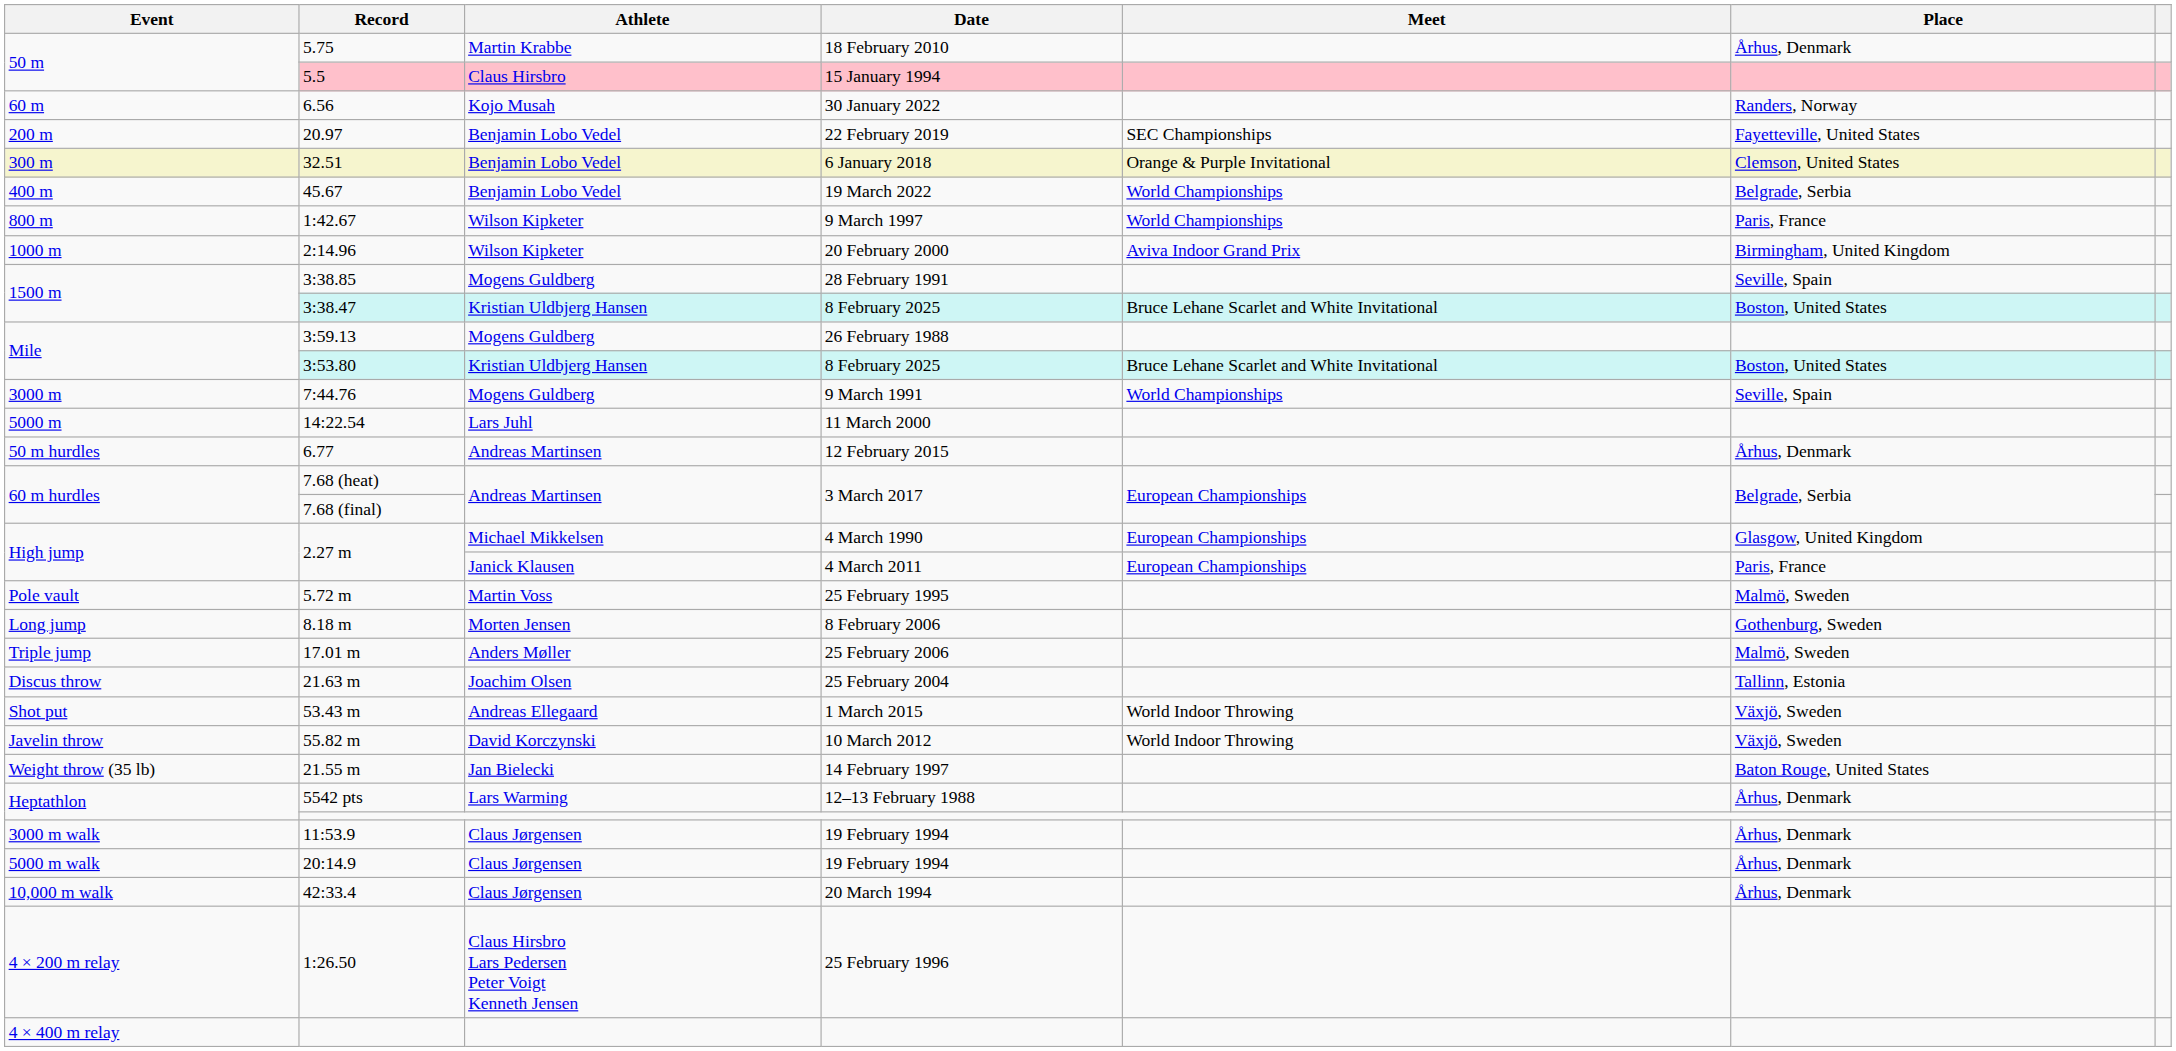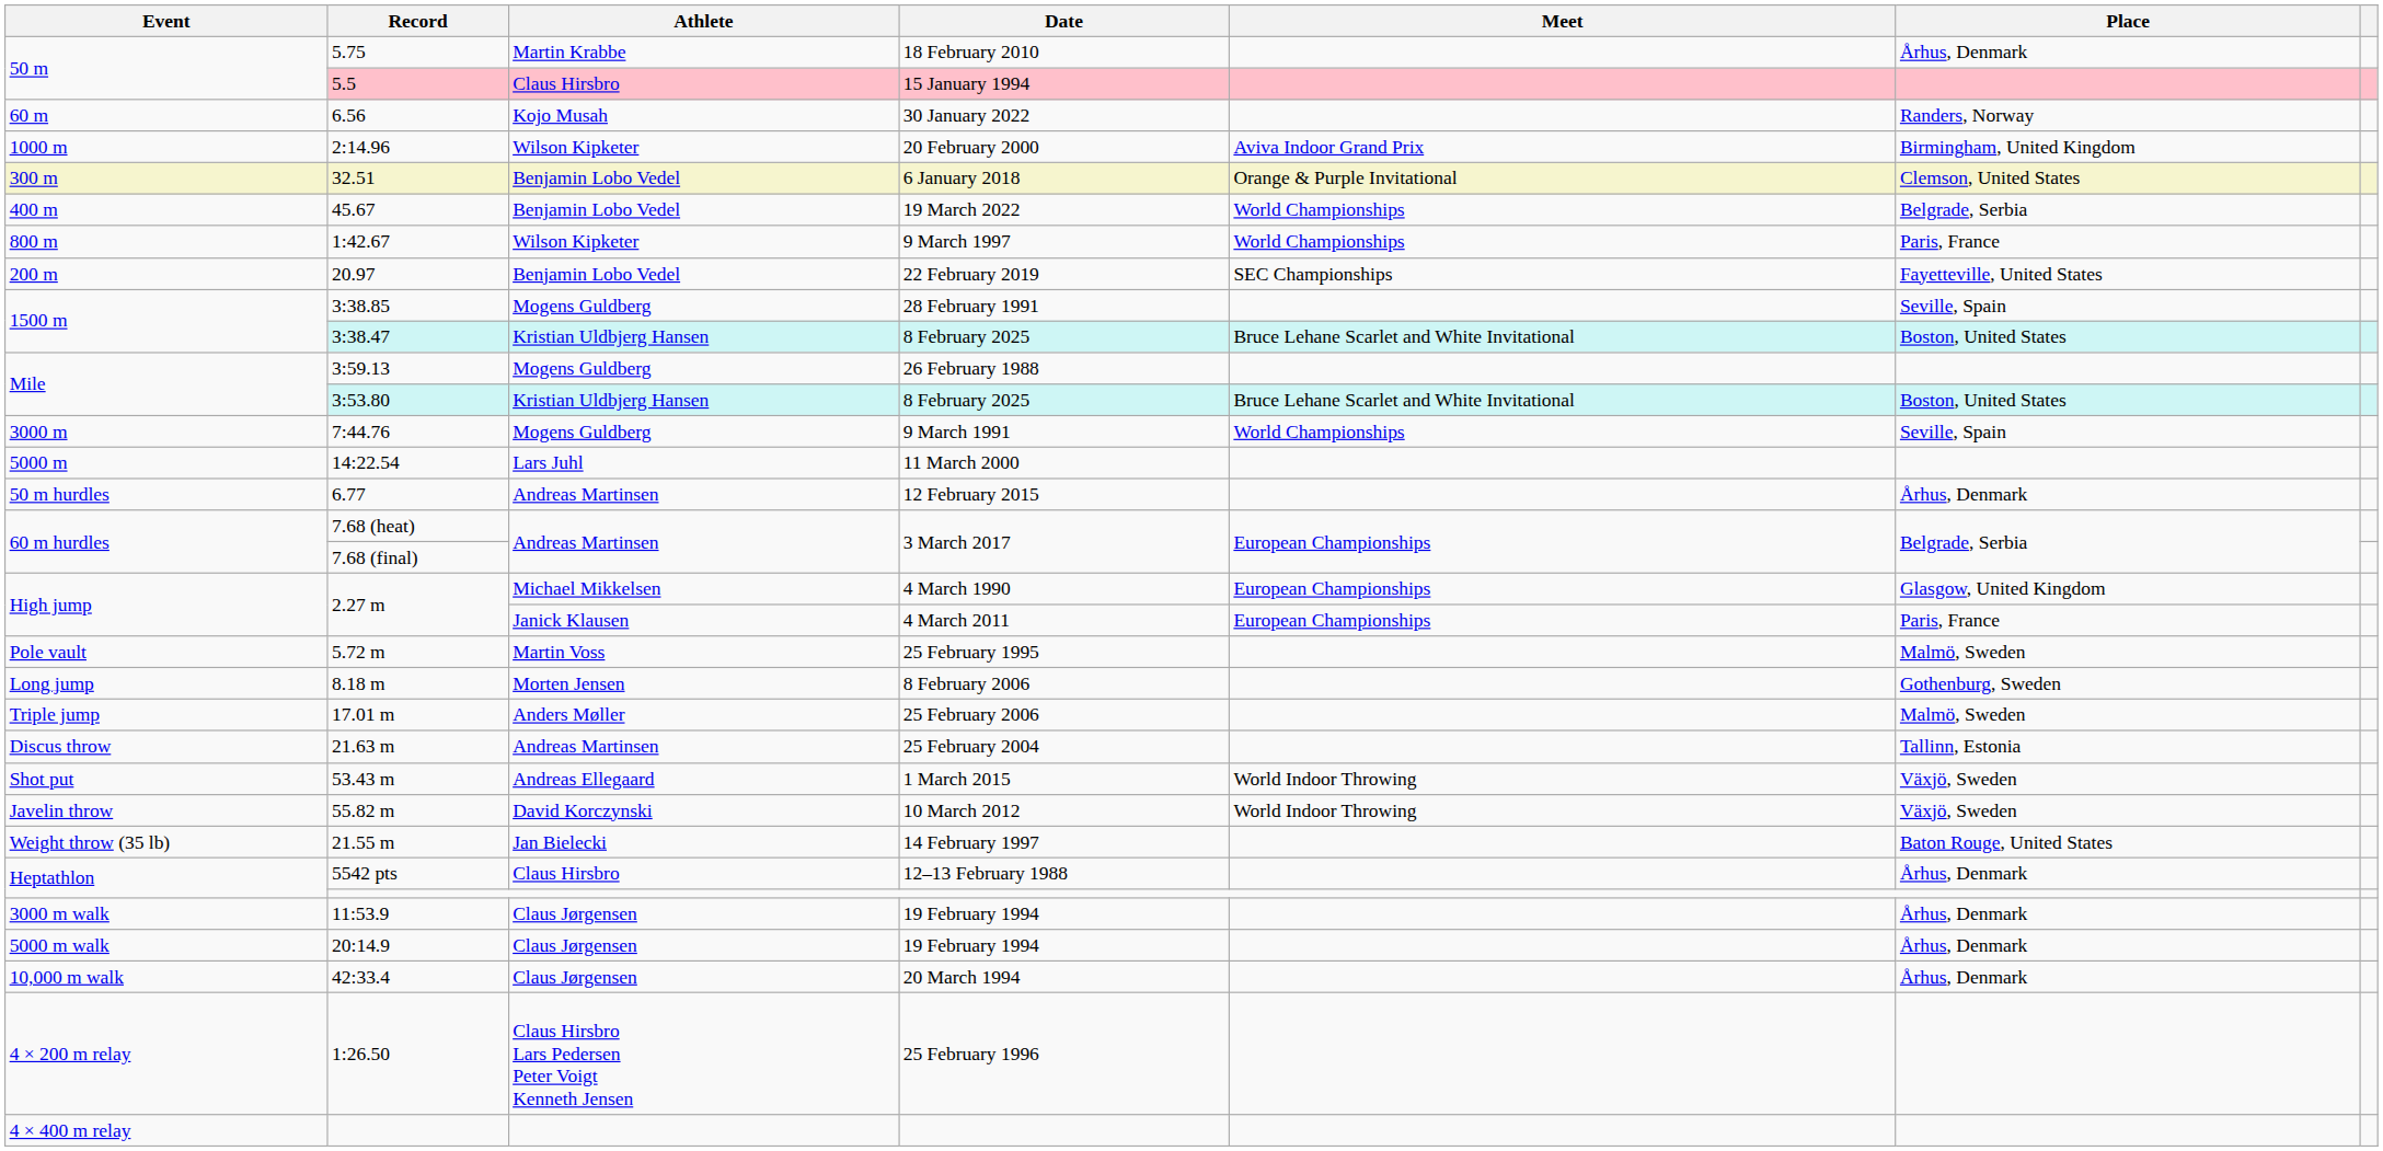 <table class="wikitable" style="font-size:95%; width: 95%;">
 <tr>
 <th>Event</th>
 <th>Record</th>
 <th>Athlete</th>
 <th>Date</th>
 <th>Meet</th>
 <th>Place</th>
 <th></th>
 </tr>
 <tr>
 <td rowspan=2><a href='#'>50 m</a></td>
 <td>5.75</td>
 <td><a href='#'>Martin Krabbe</a></td>
 <td>18 February 2010</td>
 <td></td>
 <td><a href='#'>Århus</a>, Denmark</td>
 <td></td>
 </tr>
 <tr style="background:pink">
 <td>5.5 </td>
 <td><a href='#'>Claus Hirsbro</a></td>
 <td>15 January 1994</td>
 <td></td>
 <td></td>
 <td></td>
 </tr>
 <tr>
 <td><a href='#'>60 m</a></td>
 <td>6.56</td>
 <td><a href='#'>Kojo Musah</a></td>
 <td>30 January 2022</td>
 <td></td>
 <td><a href='#'>Randers</a>, Norway</td>
 <td></td>
 </tr>
 <tr>
-<td><a href='#'>200 m</a></td>
-<td>20.97</td>
-<td><a href='#'>Benjamin Lobo Vedel</a></td>
-<td>22 February 2019</td>
-<td>SEC Championships</td>
-<td><a href='#'>Fayetteville</a>, United States</td>
+<td><a href='#'>1000 m</a></td>
+<td>2:14.96</td>
+<td><a href='#'>Wilson Kipketer</a></td>
+<td>20 February 2000</td>
+<td><a href='#'>Aviva Indoor Grand Prix</a></td>
+<td><a href='#'>Birmingham</a>, United Kingdom</td>
 <td></td>
 </tr>
 <tr style="background:#f6F5CE;">
 <td><a href='#'>300 m</a></td>
 <td>32.51</td>
 <td><a href='#'>Benjamin Lobo Vedel</a></td>
 <td>6 January 2018</td>
 <td>Orange & Purple Invitational</td>
 <td><a href='#'>Clemson</a>, United States</td>
 <td></td>
 </tr>
 <tr>
 <td><a href='#'>400 m</a></td>
 <td>45.67</td>
 <td><a href='#'>Benjamin Lobo Vedel</a></td>
 <td>19 March 2022</td>
 <td><a href='#'>World Championships</a></td>
 <td><a href='#'>Belgrade</a>, Serbia</td>
 <td></td>
 </tr>
 <tr>
 <td><a href='#'>800 m</a></td>
 <td>1:42.67</td>
 <td><a href='#'>Wilson Kipketer</a></td>
 <td>9 March 1997</td>
 <td><a href='#'>World Championships</a></td>
 <td><a href='#'>Paris</a>, France</td>
 <td></td>
 </tr>
 <tr>
-<td><a href='#'>1000 m</a></td>
-<td>2:14.96</td>
-<td><a href='#'>Wilson Kipketer</a></td>
-<td>20 February 2000</td>
-<td><a href='#'>Aviva Indoor Grand Prix</a></td>
-<td><a href='#'>Birmingham</a>, United Kingdom</td>
+<td><a href='#'>200 m</a></td>
+<td>20.97</td>
+<td><a href='#'>Benjamin Lobo Vedel</a></td>
+<td>22 February 2019</td>
+<td>SEC Championships</td>
+<td><a href='#'>Fayetteville</a>, United States</td>
 <td></td>
 </tr>
 <tr>
 <td rowspan=2><a href='#'>1500 m</a></td>
 <td>3:38.85</td>
 <td><a href='#'>Mogens Guldberg</a></td>
 <td>28 February 1991</td>
 <td></td>
 <td><a href='#'>Seville</a>, Spain</td>
 <td></td>
 </tr>
 <tr style="background:#cef6f5;">
 <td>3:38.47</td>
 <td><a href='#'>Kristian Uldbjerg Hansen</a></td>
 <td>8 February 2025</td>
 <td>Bruce Lehane Scarlet and White Invitational</td>
 <td><a href='#'>Boston</a>, United States</td>
 <td></td>
 </tr>
 <tr>
 <td rowspan=2><a href='#'>Mile</a></td>
 <td>3:59.13</td>
 <td><a href='#'>Mogens Guldberg</a></td>
 <td>26 February 1988</td>
 <td></td>
 <td></td>
 <td></td>
 </tr>
 <tr style="background:#cef6f5;">
 <td>3:53.80</td>
 <td><a href='#'>Kristian Uldbjerg Hansen</a></td>
 <td>8 February 2025</td>
 <td>Bruce Lehane Scarlet and White Invitational</td>
 <td><a href='#'>Boston</a>, United States</td>
 <td></td>
 </tr>
 <tr>
 <td><a href='#'>3000 m</a></td>
 <td>7:44.76</td>
 <td><a href='#'>Mogens Guldberg</a></td>
 <td>9 March 1991</td>
 <td><a href='#'>World Championships</a></td>
 <td><a href='#'>Seville</a>, Spain</td>
 <td></td>
 </tr>
 <tr>
 <td><a href='#'>5000 m</a></td>
 <td>14:22.54</td>
 <td><a href='#'>Lars Juhl</a></td>
 <td>11 March 2000</td>
 <td></td>
 <td></td>
 <td></td>
 </tr>
 <tr>
 <td><a href='#'>50 m hurdles</a></td>
 <td>6.77</td>
 <td><a href='#'>Andreas Martinsen</a></td>
 <td>12 February 2015</td>
 <td></td>
 <td><a href='#'>Århus</a>, Denmark</td>
 <td></td>
 </tr>
 <tr>
 <td rowspan=2><a href='#'>60 m hurdles</a></td>
 <td>7.68 (heat)</td>
 <td rowspan=2><a href='#'>Andreas Martinsen</a></td>
 <td rowspan=2>3 March 2017</td>
 <td rowspan=2><a href='#'>European Championships</a></td>
 <td rowspan=2><a href='#'>Belgrade</a>, Serbia</td>
 <td></td>
 </tr>
 <tr>
 <td>7.68 (final)</td>
 <td></td>
 </tr>
 <tr>
 <td rowspan=2><a href='#'>High jump</a></td>
 <td rowspan=2>2.27 m</td>
 <td><a href='#'>Michael Mikkelsen</a></td>
 <td>4 March 1990</td>
 <td><a href='#'>European Championships</a></td>
 <td><a href='#'>Glasgow</a>, United Kingdom</td>
 <td></td>
 </tr>
 <tr>
 <td><a href='#'>Janick Klausen</a></td>
 <td>4 March 2011</td>
 <td><a href='#'>European Championships</a></td>
 <td><a href='#'>Paris</a>, France</td>
 <td></td>
 </tr>
 <tr>
 <td><a href='#'>Pole vault</a></td>
 <td>5.72 m</td>
 <td><a href='#'>Martin Voss</a></td>
 <td>25 February 1995</td>
 <td></td>
 <td><a href='#'>Malmö</a>, Sweden</td>
 <td></td>
 </tr>
 <tr>
 <td><a href='#'>Long jump</a></td>
 <td>8.18 m</td>
 <td><a href='#'>Morten Jensen</a></td>
 <td>8 February 2006</td>
 <td></td>
 <td><a href='#'>Gothenburg</a>, Sweden</td>
 <td></td>
 </tr>
 <tr>
 <td><a href='#'>Triple jump</a></td>
 <td>17.01 m</td>
 <td><a href='#'>Anders Møller</a></td>
 <td>25 February 2006</td>
 <td></td>
 <td><a href='#'>Malmö</a>, Sweden</td>
 <td></td>
 </tr>
 <tr>
 <td><a href='#'>Discus throw</a></td>
 <td>21.63 m</td>
-<td><a href='#'>Joachim Olsen</a></td>
+<td><a href='#'>Andreas Martinsen</a></td>
 <td>25 February 2004</td>
 <td></td>
 <td><a href='#'>Tallinn</a>, Estonia</td>
 <td></td>
 </tr>
 <tr>
 <td><a href='#'>Shot put</a></td>
 <td>53.43 m</td>
 <td><a href='#'>Andreas Ellegaard</a></td>
 <td>1 March 2015</td>
 <td>World Indoor Throwing</td>
 <td><a href='#'>Växjö</a>, Sweden</td>
 <td></td>
 </tr>
 <tr>
 <td><a href='#'>Javelin throw</a></td>
 <td>55.82 m</td>
 <td><a href='#'>David Korczynski</a></td>
 <td>10 March 2012</td>
 <td>World Indoor Throwing</td>
 <td><a href='#'>Växjö</a>, Sweden</td>
 <td></td>
 </tr>
 <tr>
 <td><a href='#'>Weight throw</a> (35 lb)</td>
 <td>21.55 m</td>
 <td><a href='#'>Jan Bielecki</a></td>
 <td>14 February 1997</td>
 <td></td>
 <td><a href='#'>Baton Rouge</a>, United States</td>
 <td></td>
 </tr>
 <tr>
 <td rowspan=2><a href='#'>Heptathlon</a></td>
 <td>5542 pts </td>
-<td><a href='#'>Lars Warming</a></td>
+<td><a href='#'>Claus Hirsbro</a></td>
 <td>12–13 February 1988</td>
 <td></td>
 <td><a href='#'>Århus</a>, Denmark</td>
 <td></td>
 </tr>
 <tr>
 <td colspan=5></td>
 <td></td>
 </tr>
 <tr>
 <td><a href='#'>3000 m walk</a></td>
 <td>11:53.9</td>
 <td><a href='#'>Claus Jørgensen</a></td>
 <td>19 February 1994</td>
 <td></td>
 <td><a href='#'>Århus</a>, Denmark</td>
 <td></td>
 </tr>
 <tr>
 <td><a href='#'>5000 m walk</a></td>
 <td>20:14.9</td>
 <td><a href='#'>Claus Jørgensen</a></td>
 <td>19 February 1994</td>
 <td></td>
 <td><a href='#'>Århus</a>, Denmark</td>
 <td></td>
 </tr>
 <tr>
 <td><a href='#'>10,000 m walk</a></td>
 <td>42:33.4</td>
 <td><a href='#'>Claus Jørgensen</a></td>
 <td>20 March 1994</td>
 <td></td>
 <td><a href='#'>Århus</a>, Denmark</td>
 <td></td>
 </tr>
 <tr>
 <td><a href='#'>4 × 200 m relay</a></td>
 <td>1:26.50</td>
 <td><br><a href='#'>Claus Hirsbro</a><br><a href='#'>Lars Pedersen</a><br><a href='#'>Peter Voigt</a><br><a href='#'>Kenneth Jensen</a></td>
 <td>25 February 1996</td>
 <td></td>
 <td></td>
 <td></td>
 </tr>
 <tr>
 <td><a href='#'>4 × 400 m relay</a></td>
 <td></td>
 <td></td>
 <td></td>
 <td></td>
 <td></td>
 <td></td>
 </tr>
 </table>
